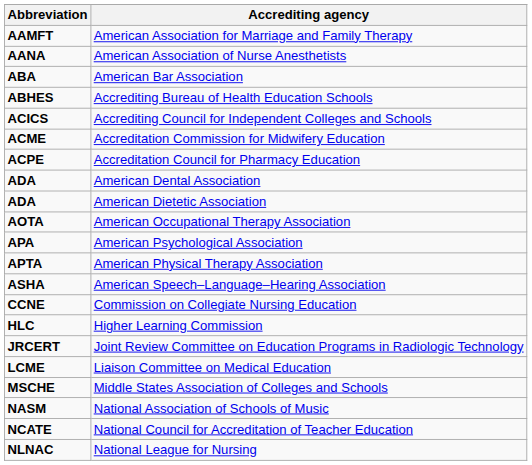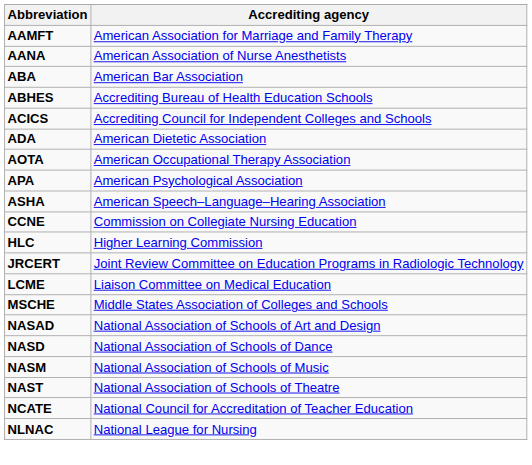 <table class="wikitable plainrowheaders" style="text-align:left; width:auto; font-size:90%">
 <tr>
 </tr>
 <tr>
 <th scope="col">Abbreviation</th>
 <th scope="col">Accrediting agency</th>
 </tr>
 <tr>
 <td><strong>AAMFT</strong></td>
 <td><a href='#'>American Association for Marriage and Family Therapy</a></td>
 </tr>
 <tr>
 <td><strong>AANA</strong></td>
 <td><a href='#'>American Association of Nurse Anesthetists</a></td>
 </tr>
 <tr>
 <td><strong>ABA</strong></td>
 <td><a href='#'>American Bar Association</a></td>
 </tr>
 <tr>
 <td><strong>ABHES</strong></td>
 <td><a href='#'>Accrediting Bureau of Health Education Schools</a></td>
 </tr>
 <tr>
 <td><strong>ACICS</strong></td>
 <td><a href='#'>Accrediting Council for Independent Colleges and Schools</a></td>
 </tr>
 <tr>
-<td><strong>ACME</strong></td>
-<td><a href='#'>Accreditation Commission for Midwifery Education</a></td>
-</tr>
-<tr>
-<td><strong>ACPE</strong></td>
-<td><a href='#'>Accreditation Council for Pharmacy Education</a></td>
-</tr>
-<tr>
-<td><strong>ADA</strong></td>
-<td><a href='#'>American Dental Association</a></td>
-</tr>
-<tr>
 <td><strong>ADA</strong></td>
 <td><a href='#'>American Dietetic Association</a></td>
 </tr>
 <tr>
 <td><strong>AOTA</strong></td>
 <td><a href='#'>American Occupational Therapy Association</a></td>
 </tr>
 <tr>
 <td><strong>APA</strong></td>
 <td><a href='#'>American Psychological Association</a></td>
-</tr>
-<tr>
-<td><strong>APTA</strong></td>
-<td><a href='#'>American Physical Therapy Association</a></td>
 </tr>
 <tr>
 <td><strong>ASHA</strong></td>
 <td><a href='#'>American Speech–Language–Hearing Association</a></td>
 </tr>
 <tr>
 <td><strong>CCNE</strong></td>
 <td><a href='#'>Commission on Collegiate Nursing Education</a></td>
 </tr>
 <tr>
 <td><strong>HLC</strong></td>
 <td><a href='#'>Higher Learning Commission</a></td>
 </tr>
 <tr>
 <td><strong>JRCERT</strong></td>
 <td><a href='#'>Joint Review Committee on Education Programs in Radiologic Technology</a></td>
 </tr>
 <tr>
 <td><strong>LCME</strong></td>
 <td><a href='#'>Liaison Committee on Medical Education</a></td>
 </tr>
 <tr>
 <td><strong>MSCHE</strong></td>
 <td><a href='#'>Middle States Association of Colleges and Schools</a></td>
 </tr>
 <tr>
+<td><strong>NASAD</strong></td>
+<td><a href='#'>National Association of Schools of Art and Design</a></td>
+</tr>
+<tr>
+<td><strong>NASD</strong></td>
+<td><a href='#'>National Association of Schools of Dance</a></td>
+</tr>
+<tr>
 <td><strong>NASM</strong></td>
 <td><a href='#'>National Association of Schools of Music</a></td>
+</tr>
+<tr>
+<td><strong>NAST</strong></td>
+<td><a href='#'>National Association of Schools of Theatre</a></td>
 </tr>
 <tr>
 <td><strong>NCATE</strong></td>
 <td><a href='#'>National Council for Accreditation of Teacher Education</a></td>
 </tr>
 <tr>
 <td><strong>NLNAC</strong></td>
 <td><a href='#'>National League for Nursing</a></td>
 </tr>
 </table>
